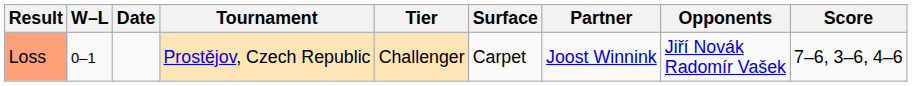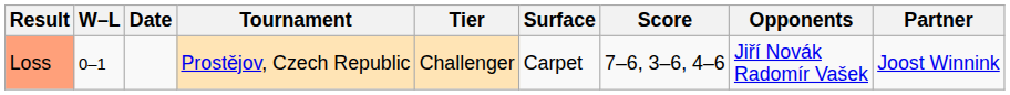 <table class="sortable wikitable">
 <tr>
 <th>Result</th>
 <th class="unsortable">W–L</th>
 <th>Date</th>
 <th>Tournament</th>
 <th>Tier</th>
 <th>Surface</th>
+<th class="unsortable">Score</th>
+<th>Opponents</th>
 <th>Partner</th>
-<th>Opponents</th>
-<th class="unsortable">Score</th>
 </tr>
 <tr>
 <td style="background:#ffa07a;">Loss</td>
 <td><small>0–1</small></td>
 <td></td>
 <td style="background:moccasin;"><a href='#'>Prostějov</a>, Czech Republic</td>
 <td style="background:moccasin;">Challenger</td>
 <td>Carpet</td>
+<td>7–6, 3–6, 4–6</td>
+<td> <a href='#'>Jiří Novák</a> <br>  <a href='#'>Radomír Vašek</a></td>
 <td> <a href='#'>Joost Winnink</a></td>
-<td> <a href='#'>Jiří Novák</a> <br>  <a href='#'>Radomír Vašek</a></td>
-<td>7–6, 3–6, 4–6</td>
 </tr>
 </table>
